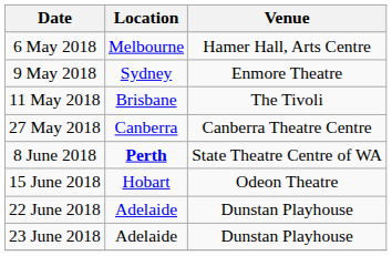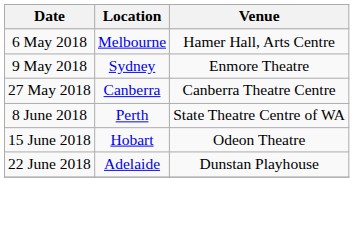 <table class="wikitable" style="text-align:center;">
 <tr bgcolor="#CCCCCC">
 <th>Date</th>
 <th>Location</th>
 <th>Venue</th>
 </tr>
 <tr>
 <td>6 May 2018</td>
 <td><a href='#'>Melbourne</a></td>
 <td>Hamer Hall, Arts Centre</td>
 </tr>
 <tr>
 <td>9 May 2018</td>
 <td><a href='#'>Sydney</a></td>
 <td>Enmore Theatre</td>
 </tr>
 <tr>
-<td>11 May 2018</td>
-<td><a href='#'>Brisbane</a></td>
-<td>The Tivoli</td>
-</tr>
-<tr>
 <td>27 May 2018</td>
 <td><a href='#'>Canberra</a></td>
 <td>Canberra Theatre Centre</td>
 </tr>
 <tr>
 <td>8 June 2018</td>
-<td><strong><a href='#'>Perth</a></strong></td>
+<td><a href='#'>Perth</a></td>
 <td>State Theatre Centre of WA</td>
 </tr>
 <tr>
 <td>15 June 2018</td>
 <td><a href='#'>Hobart</a></td>
 <td>Odeon Theatre</td>
 </tr>
 <tr>
 <td>22 June 2018</td>
 <td><a href='#'>Adelaide</a></td>
 <td>Dunstan Playhouse</td>
 </tr>
 <tr>
-<td>23 June 2018</td>
-<td>Adelaide</td>
-<td>Dunstan Playhouse</td>
-</tr>
-<tr>
 </tr>
 </table>
